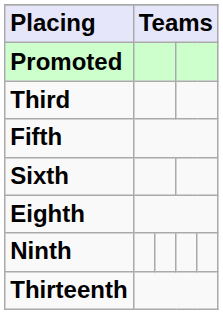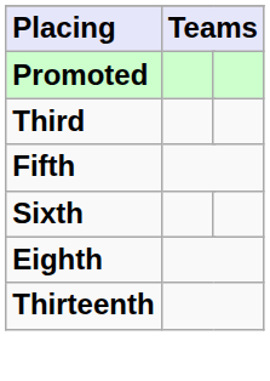 <table class=wikitable>
 <tr>
 </tr>
 <tr style="background: #E6E6FA;">
 <td><strong>Placing</strong></td>
 <td colspan="4" style="text-align:center"><strong>Teams</strong></td>
 </tr>
 <tr style="background: #ccffcc;">
 <td><strong>Promoted</strong></td>
 <td colspan=2><strong></strong></td>
 <td colspan=2><strong></strong></td>
 </tr>
 <tr>
 <td><strong>Third</strong></td>
 <td colspan=2></td>
 <td colspan=2></td>
 </tr>
 <tr>
 <td><strong>Fifth</strong></td>
 <td colspan=4></td>
 </tr>
 <tr>
 <td><strong>Sixth</strong></td>
 <td colspan=2></td>
 <td colspan=2></td>
 </tr>
 <tr>
 <td><strong>Eighth</strong></td>
 <td colspan=4></td>
 </tr>
 <tr>
-<td><strong>Ninth</strong></td>
-<td></td>
-<td></td>
-<td></td>
-<td></td>
-</tr>
-<tr>
 <td><strong>Thirteenth</strong></td>
 <td colspan=4></td>
 </tr>
 </table>
